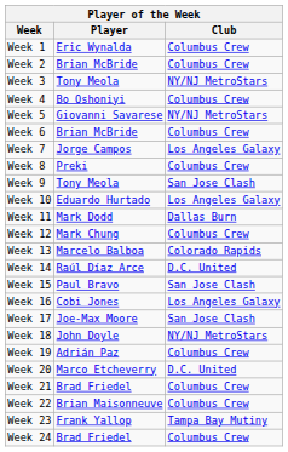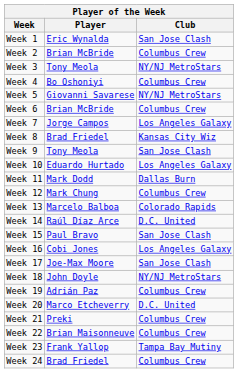 <table class="wikitable collapsible collapsed">
 <tr>
 <th colspan="3">Player of the Week</th>
 </tr>
 <tr>
 <th>Week</th>
 <th>Player</th>
 <th>Club</th>
 </tr>
 <tr>
 <td>Week 1</td>
 <td> <a href='#'>Eric Wynalda</a></td>
-<td><a href='#'>Columbus Crew</a></td>
+<td><a href='#'>San Jose Clash</a></td>
 </tr>
 <tr>
 <td>Week 2</td>
 <td> <a href='#'>Brian McBride</a></td>
 <td><a href='#'>Columbus Crew</a></td>
 </tr>
 <tr>
 <td>Week 3</td>
 <td> <a href='#'>Tony Meola</a></td>
 <td><a href='#'>NY/NJ MetroStars</a></td>
 </tr>
 <tr>
 <td>Week 4</td>
 <td> <a href='#'>Bo Oshoniyi</a></td>
 <td><a href='#'>Columbus Crew</a></td>
 </tr>
 <tr>
 <td>Week 5</td>
 <td> <a href='#'>Giovanni Savarese</a></td>
 <td><a href='#'>NY/NJ MetroStars</a></td>
 </tr>
 <tr>
 <td>Week 6</td>
 <td> <a href='#'>Brian McBride</a></td>
 <td><a href='#'>Columbus Crew</a></td>
 </tr>
 <tr>
 <td>Week 7</td>
 <td> <a href='#'>Jorge Campos</a></td>
 <td><a href='#'>Los Angeles Galaxy</a></td>
 </tr>
 <tr>
 <td>Week 8</td>
-<td> <a href='#'>Preki</a></td>
-<td><a href='#'>Columbus Crew</a></td>
+<td> <a href='#'>Brad Friedel</a></td>
+<td><a href='#'>Kansas City Wiz</a></td>
 </tr>
 <tr>
 <td>Week 9</td>
 <td> <a href='#'>Tony Meola</a></td>
 <td><a href='#'>San Jose Clash</a></td>
 </tr>
 <tr>
 <td>Week 10</td>
 <td> <a href='#'>Eduardo Hurtado</a></td>
 <td><a href='#'>Los Angeles Galaxy</a></td>
 </tr>
 <tr>
 <td>Week 11</td>
 <td> <a href='#'>Mark Dodd</a></td>
 <td><a href='#'>Dallas Burn</a></td>
 </tr>
 <tr>
 <td>Week 12</td>
 <td> <a href='#'>Mark Chung</a></td>
 <td><a href='#'>Columbus Crew</a></td>
 </tr>
 <tr>
 <td>Week 13</td>
 <td> <a href='#'>Marcelo Balboa</a></td>
 <td><a href='#'>Colorado Rapids</a></td>
 </tr>
 <tr>
 <td>Week 14</td>
 <td> <a href='#'>Raúl Díaz Arce</a></td>
 <td><a href='#'>D.C. United</a></td>
 </tr>
 <tr>
 <td>Week 15</td>
 <td> <a href='#'>Paul Bravo</a></td>
 <td><a href='#'>San Jose Clash</a></td>
 </tr>
 <tr>
 <td>Week 16</td>
 <td> <a href='#'>Cobi Jones</a></td>
 <td><a href='#'>Los Angeles Galaxy</a></td>
 </tr>
 <tr>
 <td>Week 17</td>
 <td> <a href='#'>Joe-Max Moore</a></td>
 <td><a href='#'>San Jose Clash</a></td>
 </tr>
 <tr>
 <td>Week 18</td>
 <td> <a href='#'>John Doyle</a></td>
 <td><a href='#'>NY/NJ MetroStars</a></td>
 </tr>
 <tr>
 <td>Week 19</td>
 <td> <a href='#'>Adrián Paz</a></td>
 <td><a href='#'>Columbus Crew</a></td>
 </tr>
 <tr>
 <td>Week 20</td>
 <td> <a href='#'>Marco Etcheverry</a></td>
 <td><a href='#'>D.C. United</a></td>
 </tr>
 <tr>
 <td>Week 21</td>
-<td> <a href='#'>Brad Friedel</a></td>
+<td> <a href='#'>Preki</a></td>
 <td><a href='#'>Columbus Crew</a></td>
 </tr>
 <tr>
 <td>Week 22</td>
 <td> <a href='#'>Brian Maisonneuve</a></td>
 <td><a href='#'>Columbus Crew</a></td>
 </tr>
 <tr>
 <td>Week 23</td>
 <td> <a href='#'>Frank Yallop</a></td>
 <td><a href='#'>Tampa Bay Mutiny</a></td>
 </tr>
 <tr>
 <td>Week 24</td>
 <td> <a href='#'>Brad Friedel</a></td>
 <td><a href='#'>Columbus Crew</a></td>
 </tr>
 </table>
